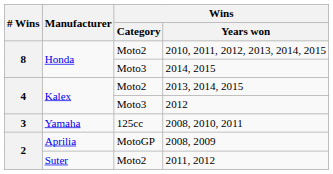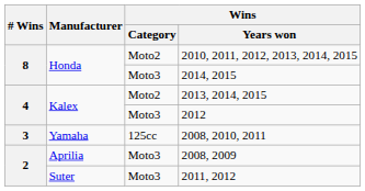 <table class="wikitable" style="font-size: 95%;">
 <tr>
 <th rowspan=2># Wins</th>
 <th rowspan=2>Manufacturer</th>
 <th colspan=2>Wins</th>
 </tr>
 <tr>
 <th>Category</th>
 <th>Years won</th>
 </tr>
 <tr>
 <th rowspan=2>8</th>
 <td rowspan=2> <a href='#'>Honda</a></td>
 <td>Moto2</td>
 <td>2010, 2011, 2012, 2013, 2014, 2015</td>
 </tr>
 <tr>
 <td>Moto3</td>
 <td>2014, 2015</td>
 </tr>
 <tr>
 <th rowspan=2>4</th>
 <td rowspan=2> <a href='#'>Kalex</a></td>
 <td>Moto2</td>
 <td>2013, 2014, 2015</td>
 </tr>
 <tr>
 <td>Moto3</td>
 <td>2012</td>
 </tr>
 <tr>
 <th rowspan=1>3</th>
 <td> <a href='#'>Yamaha</a></td>
 <td>125cc</td>
 <td>2008, 2010, 2011</td>
 </tr>
 <tr>
 <th rowspan=2>2</th>
 <td> <a href='#'>Aprilia</a></td>
-<td>MotoGP</td>
+<td>Moto3</td>
 <td>2008, 2009</td>
 </tr>
 <tr>
 <td> <a href='#'>Suter</a></td>
-<td>Moto2</td>
+<td>Moto3</td>
 <td>2011, 2012</td>
 </tr>
 </table>
